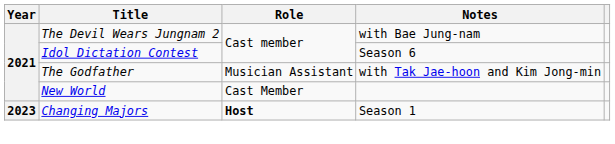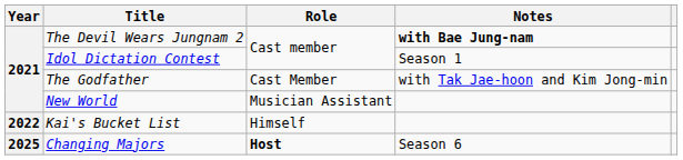 <table class="wikitable plainrowheaders sortable">
 <tr>
 <th scope="col">Year</th>
 <th scope="col">Title</th>
 <th scope="col">Role</th>
 <th scope="col">Notes</th>
 <th scope="col" class="unsortable"></th>
 </tr>
 <tr>
 <th scope="row" rowspan="4">2021</th>
 <td><em>The Devil Wears Jungnam 2</em></td>
 <td rowspan="2">Cast member</td>
-<td>with Bae Jung-nam</td>
+<td><strong>with Bae Jung-nam</strong></td>
 <td style="text-align:center"></td>
 </tr>
 <tr>
 <td><em><a href='#'>Idol Dictation Contest</a></em></td>
-<td>Season 6</td>
+<td>Season 1</td>
 <td style="text-align:center"></td>
 </tr>
 <tr>
 <td><em>The Godfather</em></td>
-<td>Musician Assistant</td>
+<td>Cast Member</td>
 <td>with <a href='#'>Tak Jae-hoon</a> and Kim Jong-min</td>
 <td style="text-align:center"></td>
 </tr>
 <tr>
 <td><em><a href='#'>New World</a></em></td>
-<td>Cast Member</td>
+<td>Musician Assistant</td>
 <td></td>
 <td style="text-align:center"></td>
 </tr>
 <tr>
-<th scope="row">2023</th>
+<th scope="row">2022</th>
+<td><em>Kai's Bucket List</em></td>
+<td>Himself</td>
+<td></td>
+<td style="text-align:center"></td>
+</tr>
+<tr>
+<th scope="row">2025</th>
 <td><em><a href='#'>Changing Majors</a></em></td>
 <td><strong>Host</strong></td>
-<td>Season 1</td>
+<td>Season 6</td>
 <td style="text-align:center"></td>
 </tr>
 </table>
